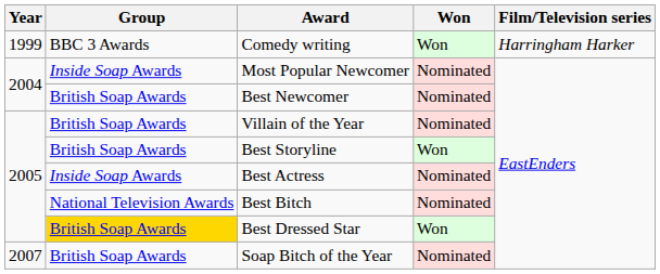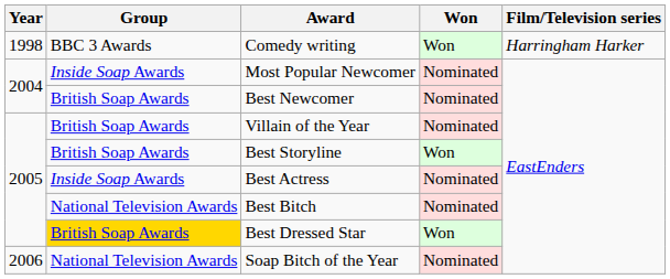 <table class="wikitable">
 <tr>
 <th>Year</th>
 <th>Group</th>
 <th>Award</th>
 <th>Won</th>
 <th>Film/Television series</th>
 </tr>
 <tr>
-<td>1999</td>
+<td>1998</td>
 <td>BBC 3 Awards</td>
 <td>Comedy writing</td>
 <td style="background:#dfd;">Won</td>
 <td><em>Harringham Harker</em></td>
 </tr>
 <tr>
 <td rowspan="2">2004</td>
 <td><a href='#'><em>Inside Soap</em> Awards</a></td>
 <td>Most Popular Newcomer</td>
 <td style="background:#fdd;">Nominated</td>
 <td rowspan="8"><em><a href='#'>EastEnders</a></em></td>
 </tr>
 <tr>
 <td><a href='#'>British Soap Awards</a></td>
 <td>Best Newcomer</td>
 <td style="background:#fdd;">Nominated</td>
 </tr>
 <tr>
 <td rowspan="5">2005</td>
 <td><a href='#'>British Soap Awards</a></td>
 <td>Villain of the Year</td>
 <td style="background:#fdd;">Nominated</td>
 </tr>
 <tr>
 <td><a href='#'>British Soap Awards</a></td>
 <td>Best Storyline</td>
 <td style="background:#dfd;">Won</td>
 </tr>
 <tr>
 <td><a href='#'><em>Inside Soap</em> Awards</a></td>
 <td>Best Actress</td>
 <td style="background:#fdd;">Nominated</td>
 </tr>
 <tr>
 <td><a href='#'>National Television Awards</a></td>
 <td>Best Bitch</td>
 <td style="background:#fdd;">Nominated</td>
 </tr>
 <tr>
 <td style="background: gold;"><a href='#'>British Soap Awards</a></td>
 <td>Best Dressed Star</td>
 <td style="background:#dfd;">Won</td>
 </tr>
 <tr>
-<td>2007</td>
-<td><a href='#'>British Soap Awards</a></td>
+<td>2006</td>
+<td><a href='#'>National Television Awards</a></td>
 <td>Soap Bitch of the Year</td>
 <td style="background:#fdd;">Nominated</td>
 </tr>
 </table>
